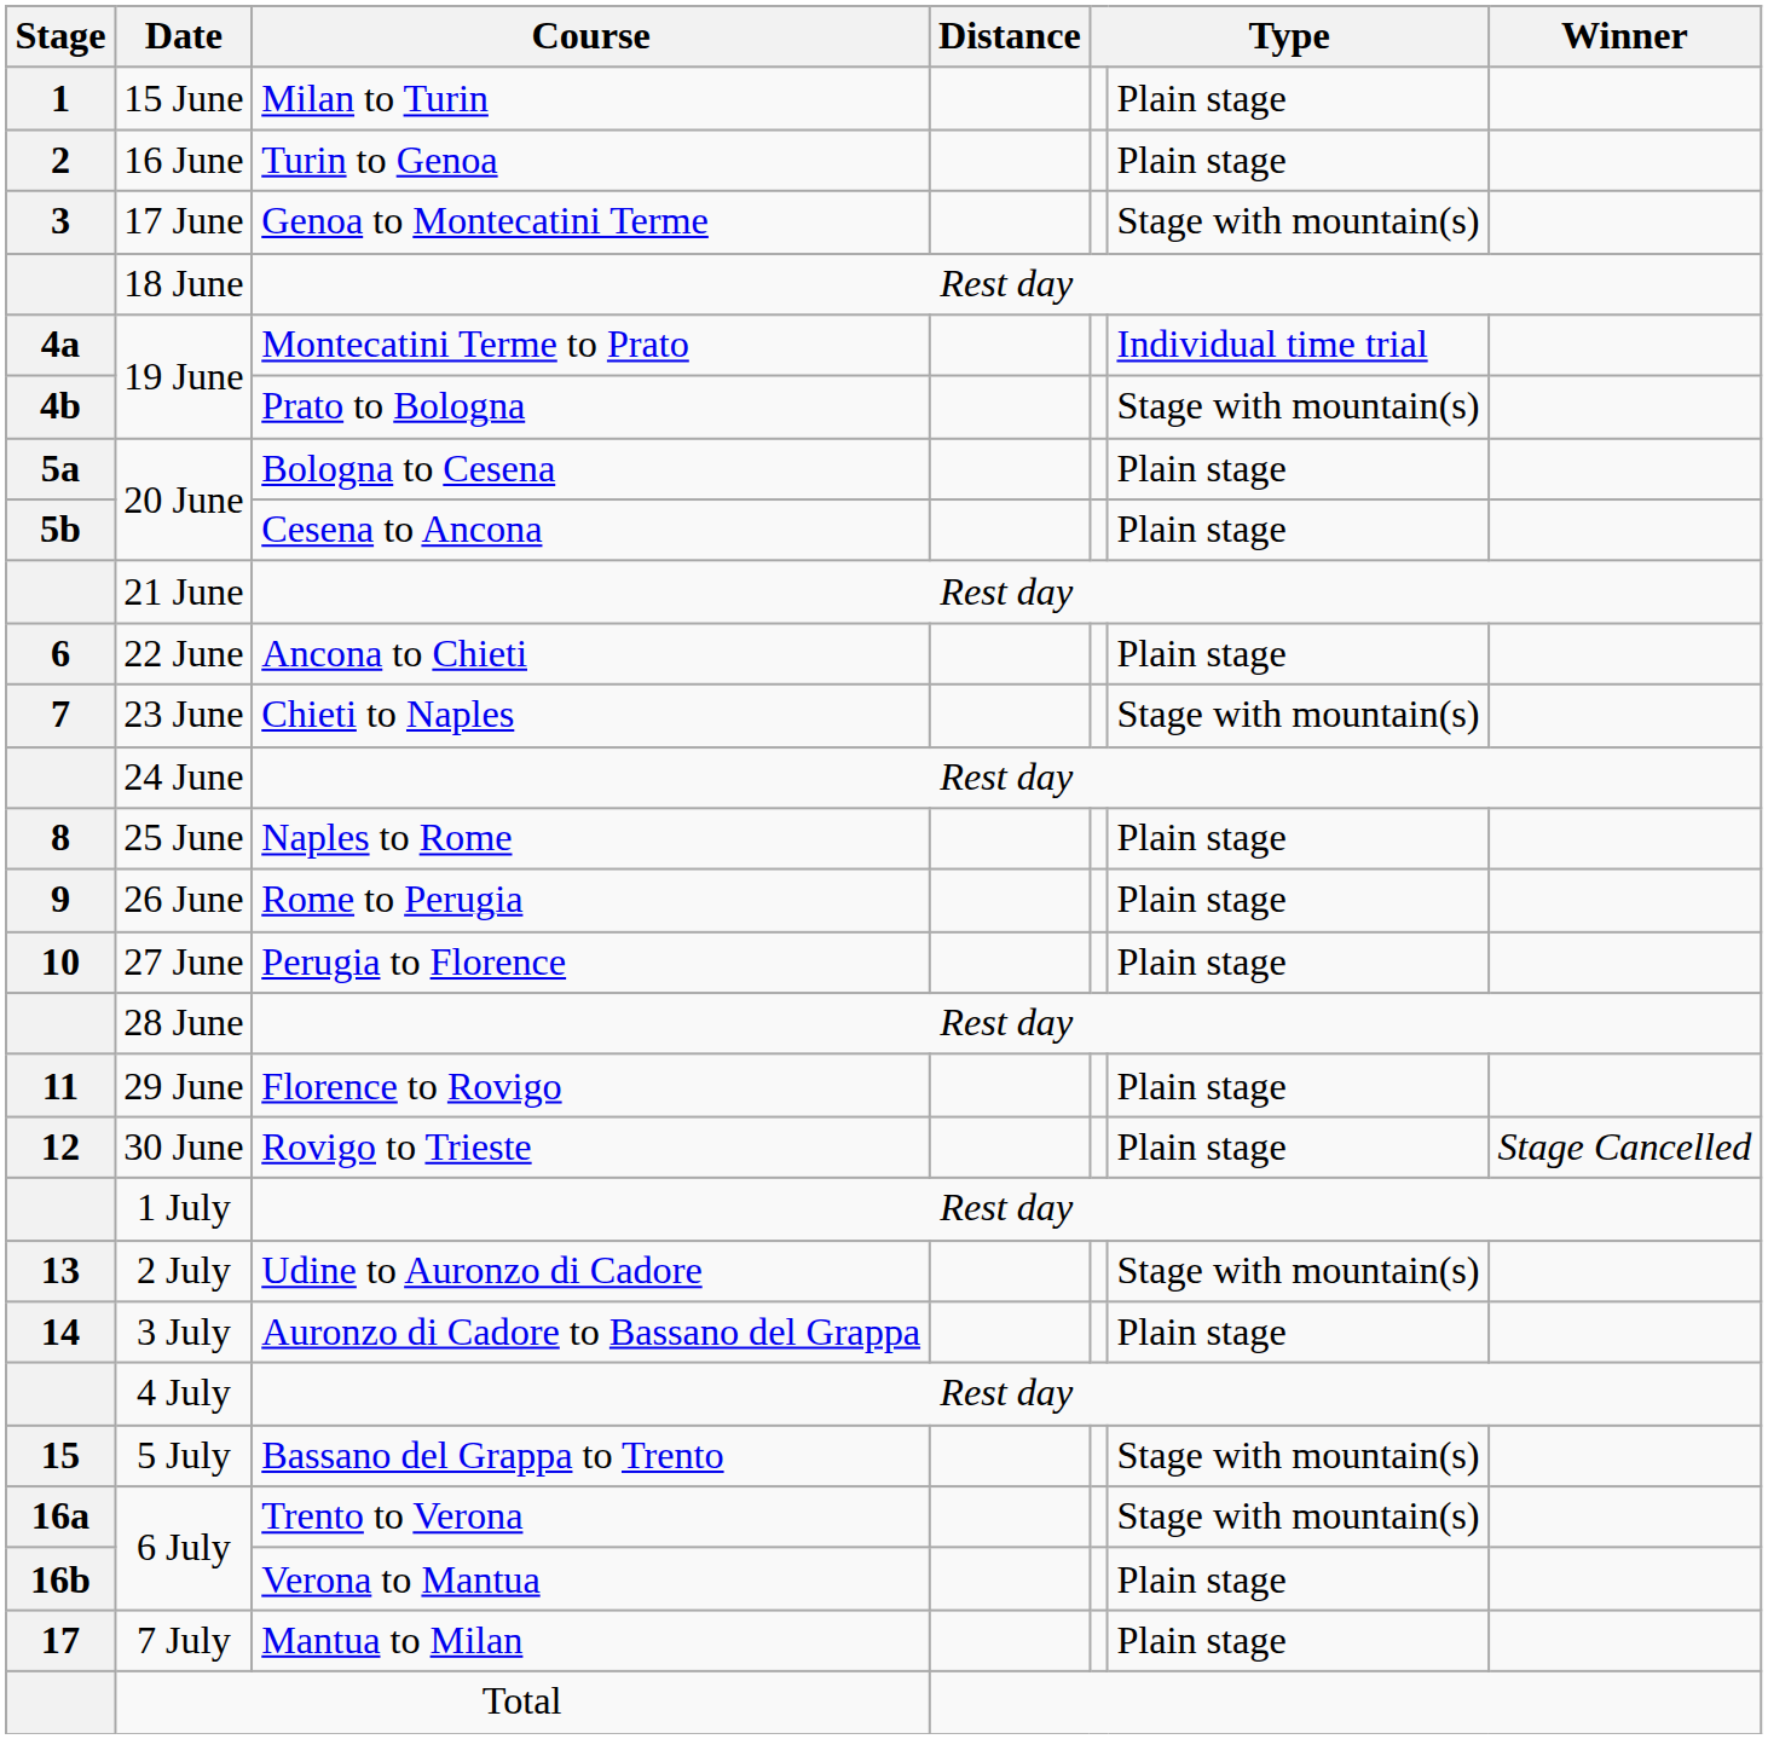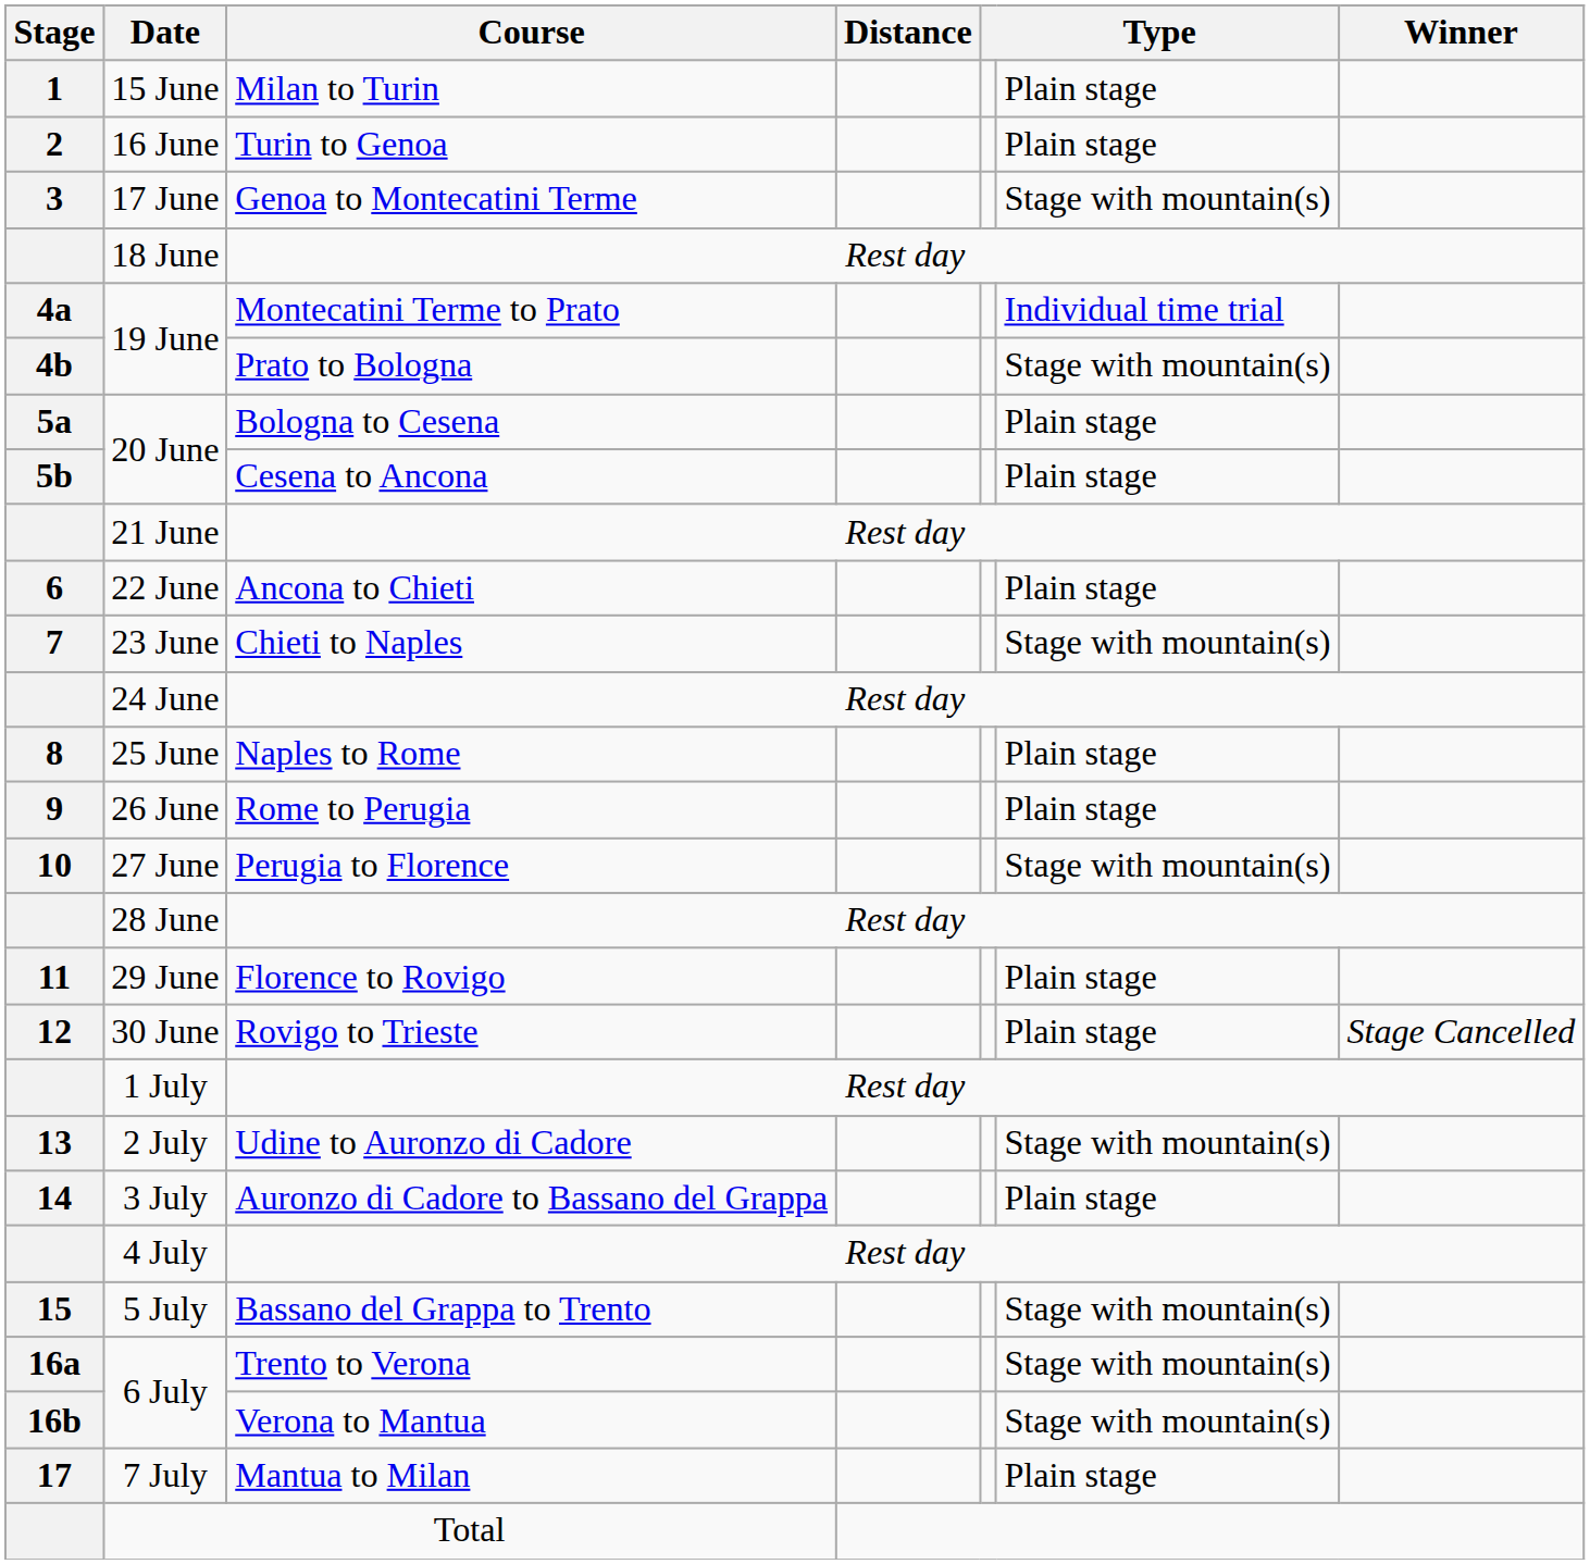 <table class="wikitable">
 <tr style="background:#efefef;">
 <th>Stage</th>
 <th>Date</th>
 <th>Course</th>
 <th>Distance</th>
 <th colspan="2">Type</th>
 <th>Winner</th>
 </tr>
 <tr>
 <th style="text-align:center">1</th>
 <td style="text-align:center;">15 June</td>
 <td><a href='#'>Milan</a> to <a href='#'>Turin</a></td>
 <td></td>
 <td style="text-align:center;"></td>
 <td>Plain stage</td>
 <td></td>
 </tr>
 <tr>
 <th style="text-align:center">2</th>
 <td style="text-align:center;">16 June</td>
 <td><a href='#'>Turin</a> to <a href='#'>Genoa</a></td>
 <td></td>
 <td style="text-align:center;"></td>
 <td>Plain stage</td>
 <td></td>
 </tr>
 <tr>
 <th style="text-align:center">3</th>
 <td style="text-align:center;">17 June</td>
 <td><a href='#'>Genoa</a> to <a href='#'>Montecatini Terme</a></td>
 <td></td>
 <td style="text-align:center;"></td>
 <td>Stage with mountain(s)</td>
 <td></td>
 </tr>
 <tr>
 <th></th>
 <td style="text-align:center;">18 June</td>
 <td colspan="6" style="text-align:center;"><em>Rest day</em></td>
 </tr>
 <tr>
 <th style="text-align:center">4a</th>
 <td style="text-align:center;" rowspan="2">19 June</td>
 <td><a href='#'>Montecatini Terme</a> to <a href='#'>Prato</a></td>
 <td></td>
 <td style="text-align:center;"></td>
 <td><a href='#'>Individual time trial</a></td>
 <td></td>
 </tr>
 <tr>
 <th style="text-align:center">4b</th>
 <td><a href='#'>Prato</a> to <a href='#'>Bologna</a></td>
 <td></td>
 <td style="text-align:center;"></td>
 <td>Stage with mountain(s)</td>
 <td></td>
 </tr>
 <tr>
 <th style="text-align:center">5a</th>
 <td style="text-align:center;" rowspan="2">20 June</td>
 <td><a href='#'>Bologna</a> to <a href='#'>Cesena</a></td>
 <td></td>
 <td style="text-align:center;"></td>
 <td>Plain stage</td>
 <td></td>
 </tr>
 <tr>
 <th style="text-align:center">5b</th>
 <td><a href='#'>Cesena</a> to <a href='#'>Ancona</a></td>
 <td></td>
 <td style="text-align:center;"></td>
 <td>Plain stage</td>
 <td></td>
 </tr>
 <tr>
 <th></th>
 <td style="text-align:center;">21 June</td>
 <td colspan="6" style="text-align:center;"><em>Rest day</em></td>
 </tr>
 <tr>
 <th style="text-align:center">6</th>
 <td style="text-align:center;">22 June</td>
 <td><a href='#'>Ancona</a> to <a href='#'>Chieti</a></td>
 <td></td>
 <td style="text-align:center;"></td>
 <td>Plain stage</td>
 <td></td>
 </tr>
 <tr>
 <th style="text-align:center">7</th>
 <td style="text-align:center;">23 June</td>
 <td><a href='#'>Chieti</a> to <a href='#'>Naples</a></td>
 <td></td>
 <td style="text-align:center;"></td>
 <td>Stage with mountain(s)</td>
 <td></td>
 </tr>
 <tr>
 <th></th>
 <td style="text-align:center;">24 June</td>
 <td colspan="6" style="text-align:center;"><em>Rest day</em></td>
 </tr>
 <tr>
 <th style="text-align:center">8</th>
 <td style="text-align:center;">25 June</td>
 <td><a href='#'>Naples</a> to <a href='#'>Rome</a></td>
 <td></td>
 <td style="text-align:center;"></td>
 <td>Plain stage</td>
 <td></td>
 </tr>
 <tr>
 <th style="text-align:center">9</th>
 <td style="text-align:center;">26 June</td>
 <td><a href='#'>Rome</a> to <a href='#'>Perugia</a></td>
 <td></td>
 <td style="text-align:center;"></td>
 <td>Plain stage</td>
 <td></td>
 </tr>
 <tr>
 <th style="text-align:center">10</th>
 <td style="text-align:center;">27 June</td>
 <td><a href='#'>Perugia</a> to <a href='#'>Florence</a></td>
 <td></td>
 <td style="text-align:center;"></td>
-<td>Plain stage</td>
+<td>Stage with mountain(s)</td>
 <td></td>
 </tr>
 <tr>
 <th></th>
 <td style="text-align:center;">28 June</td>
 <td colspan="6" style="text-align:center;"><em>Rest day</em></td>
 </tr>
 <tr>
 <th style="text-align:center">11</th>
 <td style="text-align:center;">29 June</td>
 <td><a href='#'>Florence</a> to <a href='#'>Rovigo</a></td>
 <td></td>
 <td style="text-align:center;"></td>
 <td>Plain stage</td>
 <td></td>
 </tr>
 <tr>
 <th style="text-align:center">12</th>
 <td style="text-align:center;">30 June</td>
 <td><a href='#'>Rovigo</a> to <a href='#'>Trieste</a></td>
 <td></td>
 <td style="text-align:center;"></td>
 <td>Plain stage</td>
 <td style="text-align:center"><em>Stage Cancelled</em></td>
 </tr>
 <tr>
 <th></th>
 <td style="text-align:center;">1 July</td>
 <td colspan="6" style="text-align:center;"><em>Rest day</em></td>
 </tr>
 <tr>
 <th style="text-align:center">13</th>
 <td style="text-align:center;">2 July</td>
 <td><a href='#'>Udine</a> to <a href='#'>Auronzo di Cadore</a></td>
 <td></td>
 <td style="text-align:center;"></td>
 <td>Stage with mountain(s)</td>
 <td></td>
 </tr>
 <tr>
 <th style="text-align:center">14</th>
 <td style="text-align:center;">3 July</td>
 <td><a href='#'>Auronzo di Cadore</a> to <a href='#'>Bassano del Grappa</a></td>
 <td></td>
 <td style="text-align:center;"></td>
 <td>Plain stage</td>
 <td></td>
 </tr>
 <tr>
 <th></th>
 <td style="text-align:center;">4 July</td>
 <td colspan="6" style="text-align:center;"><em>Rest day</em></td>
 </tr>
 <tr>
 <th style="text-align:center">15</th>
 <td style="text-align:center;">5 July</td>
 <td><a href='#'>Bassano del Grappa</a> to <a href='#'>Trento</a></td>
 <td></td>
 <td style="text-align:center;"></td>
 <td>Stage with mountain(s)</td>
 <td></td>
 </tr>
 <tr>
 <th style="text-align:center">16a</th>
 <td style="text-align:center;" rowspan="2">6 July</td>
 <td><a href='#'>Trento</a> to <a href='#'>Verona</a></td>
 <td></td>
 <td style="text-align:center;"></td>
 <td>Stage with mountain(s)</td>
 <td></td>
 </tr>
 <tr>
 <th style="text-align:center">16b</th>
 <td><a href='#'>Verona</a> to <a href='#'>Mantua</a></td>
 <td></td>
 <td style="text-align:center;"></td>
-<td>Plain stage</td>
+<td>Stage with mountain(s)</td>
 <td></td>
 </tr>
 <tr>
 <th style="text-align:center">17</th>
 <td style="text-align:center;">7 July</td>
 <td><a href='#'>Mantua</a> to <a href='#'>Milan</a></td>
 <td></td>
 <td style="text-align:center;"></td>
 <td>Plain stage</td>
 <td></td>
 </tr>
 <tr>
 <th></th>
 <td colspan="2" style="text-align:center;">Total</td>
 <td colspan="5" style="text-align:center;"></td>
 </tr>
 </table>
